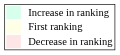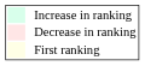 <table style="border:1px solid black; float:right;">
 <tr>
 <td style="background:#D8FFEB; width:20px;"></td>
 <td> </td>
 <td>Increase in ranking</td>
 </tr>
 <tr>
+<td style="background:#FFE6E6; width:20px;"></td>
+<td> </td>
+<td>Decrease in ranking</td>
+</tr>
+<tr>
 <td style="background:#FFFFE6; width:20px;"></td>
 <td> </td>
 <td>First ranking</td>
 </tr>
-<tr>
-<td style="background:#FFE6E6; width:20px;"></td>
-<td> </td>
-<td>Decrease in ranking</td>
-</tr>
 </table>
